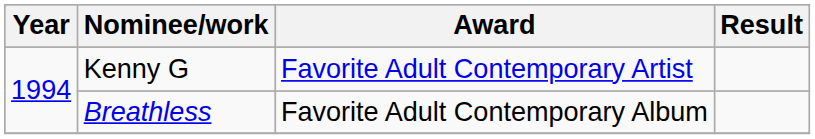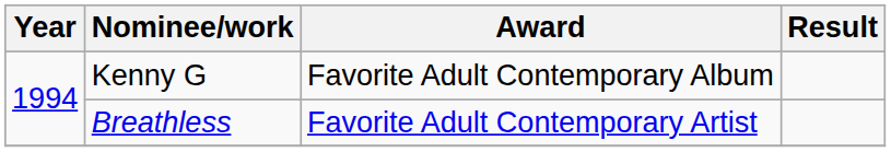 <table class="wikitable">
 <tr>
 <th>Year</th>
 <th>Nominee/work</th>
 <th>Award</th>
 <th>Result</th>
 </tr>
 <tr>
 <td rowspan="2"><a href='#'>1994</a></td>
 <td>Kenny G</td>
-<td><a href='#'>Favorite Adult Contemporary Artist</a></td>
+<td>Favorite Adult Contemporary Album</td>
 <td></td>
 </tr>
 <tr>
 <td><em><a href='#'>Breathless</a></em></td>
-<td>Favorite Adult Contemporary Album</td>
+<td><a href='#'>Favorite Adult Contemporary Artist</a></td>
 <td></td>
 </tr>
 <tr>
 </tr>
 </table>
